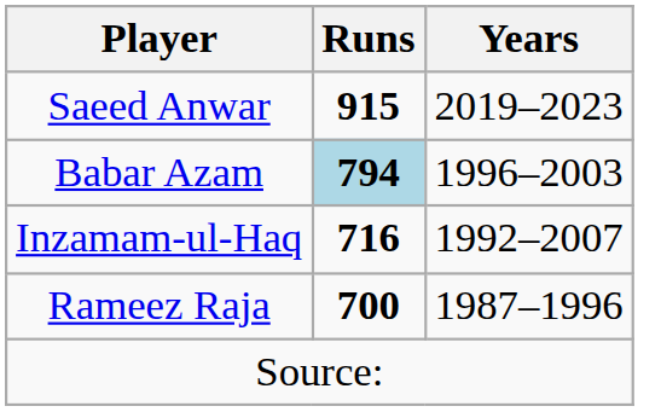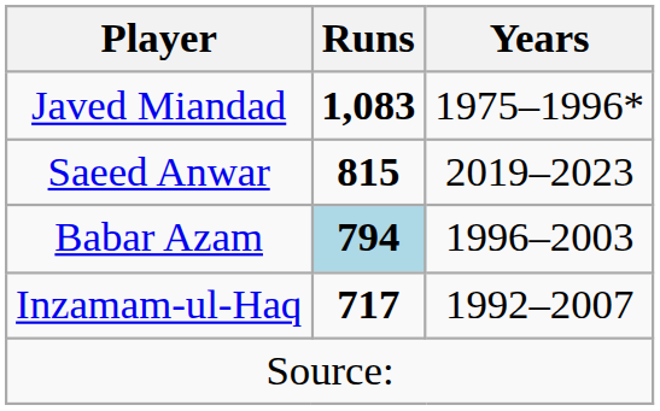 <table class="wikitable" style="text-align:center">
 <tr>
 <th scope="col">Player</th>
 <th scope="col">Runs</th>
 <th scope="col">Years</th>
 </tr>
 <tr>
+<td><a href='#'>Javed Miandad</a></td>
+<td><strong>1,083</strong></td>
+<td>1975–1996*</td>
+</tr>
+<tr>
 <td><a href='#'>Saeed Anwar</a></td>
-<td><strong>915</strong></td>
+<td><strong>815</strong></td>
 <td>2019–2023</td>
 </tr>
 <tr>
 <td><a href='#'>Babar Azam</a></td>
 <td style="background: lightblue;"><strong>794</strong></td>
 <td>1996–2003</td>
 </tr>
 <tr>
 <td><a href='#'>Inzamam-ul-Haq</a></td>
-<td><strong>716</strong></td>
+<td><strong>717</strong></td>
 <td>1992–2007</td>
-</tr>
-<tr>
-<td><a href='#'>Rameez Raja</a></td>
-<td><strong>700</strong></td>
-<td>1987–1996</td>
 </tr>
 <tr>
 <td colspan="3">Source:</td>
 </tr>
 </table>
